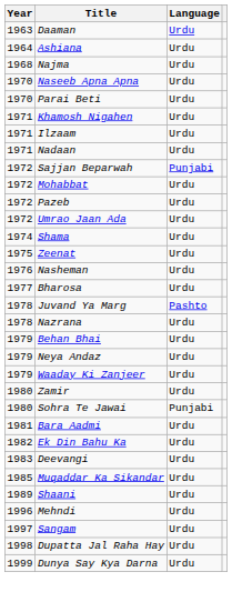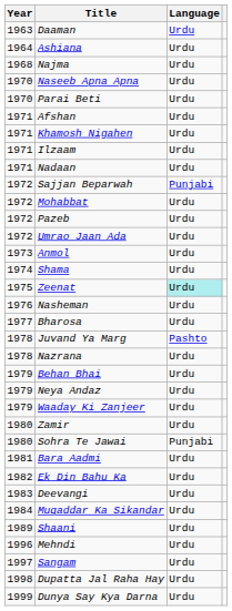 <table class="wikitable sortable" id="filmography">
 <tr>
 <th scope="col">Year</th>
 <th scope="col">Title</th>
 <th scope="col">Language</th>
 <th scope="col" class="unsortable"></th>
 </tr>
 <tr>
 <td>1963</td>
 <td><em>Daaman</em></td>
 <td><a href='#'>Urdu</a></td>
 <td style="text-align:center;"></td>
 </tr>
 <tr>
 <td>1964</td>
 <td><em><a href='#'>Ashiana</a></em></td>
 <td>Urdu</td>
 <td style="text-align:center;"></td>
 </tr>
 <tr>
 <td>1968</td>
 <td><em>Najma</em></td>
 <td>Urdu</td>
 <td style="text-align:center;"></td>
 </tr>
 <tr>
 <td>1970</td>
 <td><em><a href='#'>Naseeb Apna Apna</a></em></td>
 <td>Urdu</td>
 <td style="text-align:center;"></td>
 </tr>
 <tr>
 <td>1970</td>
 <td><em>Parai Beti</em></td>
+<td>Urdu</td>
+<td style="text-align:center;"></td>
+</tr>
+<tr>
+<td>1971</td>
+<td><em>Afshan</em></td>
 <td>Urdu</td>
 <td style="text-align:center;"></td>
 </tr>
 <tr>
 <td>1971</td>
 <td><em><a href='#'>Khamosh Nigahen</a></em></td>
 <td>Urdu</td>
 <td style="text-align:center;"></td>
 </tr>
 <tr>
 <td>1971</td>
 <td><em>Ilzaam</em></td>
 <td>Urdu</td>
 <td style="text-align:center;"></td>
 </tr>
 <tr>
 <td>1971</td>
 <td><em>Nadaan</em></td>
 <td>Urdu</td>
 <td style="text-align:center;"></td>
 </tr>
 <tr>
 <td>1972</td>
 <td><em>Sajjan Beparwah</em></td>
 <td><a href='#'>Punjabi</a></td>
 <td style="text-align:center;"></td>
 </tr>
 <tr>
 <td>1972</td>
 <td><em><a href='#'>Mohabbat</a></em></td>
 <td>Urdu</td>
 <td style="text-align:center;"></td>
 </tr>
 <tr>
 <td>1972</td>
 <td><em>Pazeb</em></td>
 <td>Urdu</td>
 <td style="text-align:center;"></td>
 </tr>
 <tr>
 <td>1972</td>
 <td><em><a href='#'>Umrao Jaan Ada</a></em></td>
 <td>Urdu</td>
 <td style="text-align:center;"></td>
 </tr>
 <tr>
+<td>1973</td>
+<td><em><a href='#'>Anmol</a></em></td>
+<td>Urdu</td>
+<td style="text-align:center;"></td>
+</tr>
+<tr>
 <td>1974</td>
 <td><em><a href='#'>Shama</a></em></td>
 <td>Urdu</td>
 <td style="text-align:center;"></td>
 </tr>
 <tr>
 <td>1975</td>
 <td><em><a href='#'>Zeenat</a></em></td>
-<td>Urdu</td>
+<td style="background: paleturquoise;">Urdu</td>
 <td style="text-align:center;"></td>
 </tr>
 <tr>
 <td>1976</td>
 <td><em>Nasheman</em></td>
 <td>Urdu</td>
 <td style="text-align:center;"></td>
 </tr>
 <tr>
 <td>1977</td>
 <td><em>Bharosa</em></td>
 <td>Urdu</td>
 <td style="text-align:center;"></td>
 </tr>
 <tr>
 <td>1978</td>
 <td><em>Juvand Ya Marg</em></td>
 <td><a href='#'>Pashto</a></td>
 <td style="text-align:center;"></td>
 </tr>
 <tr>
 <td>1978</td>
 <td><em>Nazrana</em></td>
 <td>Urdu</td>
 <td style="text-align:center;"></td>
 </tr>
 <tr>
 <td>1979</td>
 <td><em><a href='#'>Behan Bhai</a></em></td>
 <td>Urdu</td>
 <td style="text-align:center;"></td>
 </tr>
 <tr>
 <td>1979</td>
 <td><em>Neya Andaz</em></td>
 <td>Urdu</td>
 <td style="text-align:center;"></td>
 </tr>
 <tr>
 <td>1979</td>
 <td><em><a href='#'>Waaday Ki Zanjeer</a></em></td>
 <td>Urdu</td>
 <td style="text-align:center;"></td>
 </tr>
 <tr>
 <td>1980</td>
 <td><em>Zamir</em></td>
 <td>Urdu</td>
 <td style="text-align:center;"></td>
 </tr>
 <tr>
 <td>1980</td>
 <td><em>Sohra Te Jawai</em></td>
 <td>Punjabi</td>
 <td style="text-align:center;"></td>
 </tr>
 <tr>
 <td>1981</td>
 <td><em><a href='#'>Bara Aadmi</a></em></td>
 <td>Urdu</td>
 <td style="text-align:center;"></td>
 </tr>
 <tr>
 <td>1982</td>
 <td><em><a href='#'>Ek Din Bahu Ka</a></em></td>
 <td>Urdu</td>
 <td style="text-align:center;"></td>
 </tr>
 <tr>
 <td>1983</td>
 <td><em>Deevangi</em></td>
 <td>Urdu</td>
 <td style="text-align:center;"></td>
 </tr>
 <tr>
-<td>1985</td>
+<td>1984</td>
 <td><em><a href='#'>Muqaddar Ka Sikandar</a></em></td>
 <td>Urdu</td>
 <td style="text-align:center;"></td>
 </tr>
 <tr>
 <td>1989</td>
 <td><em><a href='#'>Shaani</a></em></td>
 <td>Urdu</td>
 <td style="text-align:center;"></td>
 </tr>
 <tr>
 <td>1996</td>
 <td><em>Mehndi</em></td>
 <td>Urdu</td>
 <td style="text-align:center;"></td>
 </tr>
 <tr>
 <td>1997</td>
 <td><em><a href='#'>Sangam</a></em></td>
 <td>Urdu</td>
 <td style="text-align:center;"></td>
 </tr>
 <tr>
 <td>1998</td>
 <td><em>Dupatta Jal Raha Hay</em></td>
 <td>Urdu</td>
 <td style="text-align:center;"></td>
 </tr>
 <tr>
 <td>1999</td>
 <td><em>Dunya Say Kya Darna</em></td>
 <td>Urdu</td>
 <td style="text-align:center;"></td>
 </tr>
 </table>
